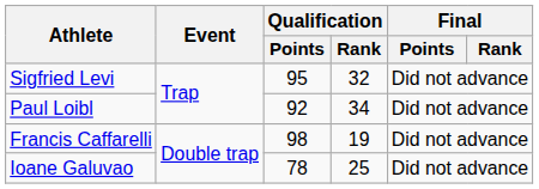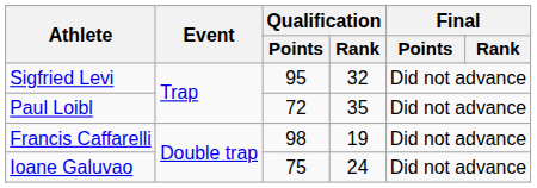 <table class="wikitable" style="font-size:90%">
 <tr>
 <th rowspan=2>Athlete</th>
 <th rowspan=2>Event</th>
 <th colspan=2>Qualification</th>
 <th colspan=2>Final</th>
 </tr>
 <tr style="font-size:95%">
 <th>Points</th>
 <th>Rank</th>
 <th>Points</th>
 <th>Rank</th>
 </tr>
 <tr align=center>
 <td align=left><a href='#'>Sigfried Levi</a></td>
 <td align=left rowspan=2><a href='#'>Trap</a></td>
 <td>95</td>
 <td>32</td>
 <td colspan=2>Did not advance</td>
 </tr>
 <tr align=center>
 <td align=left><a href='#'>Paul Loibl</a></td>
-<td>92</td>
-<td>34</td>
+<td>72</td>
+<td>35</td>
 <td colspan=2>Did not advance</td>
 </tr>
 <tr align=center>
 <td align=left><a href='#'>Francis Caffarelli</a></td>
 <td align=left rowspan=2><a href='#'>Double trap</a></td>
 <td>98</td>
 <td>19</td>
 <td colspan=2>Did not advance</td>
 </tr>
 <tr align=center>
 <td align=left><a href='#'>Ioane Galuvao</a></td>
-<td>78</td>
-<td>25</td>
+<td>75</td>
+<td>24</td>
 <td colspan=2>Did not advance</td>
 </tr>
 </table>
